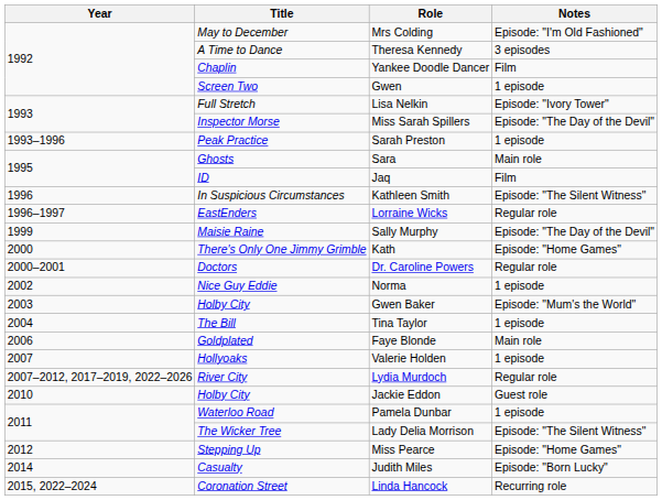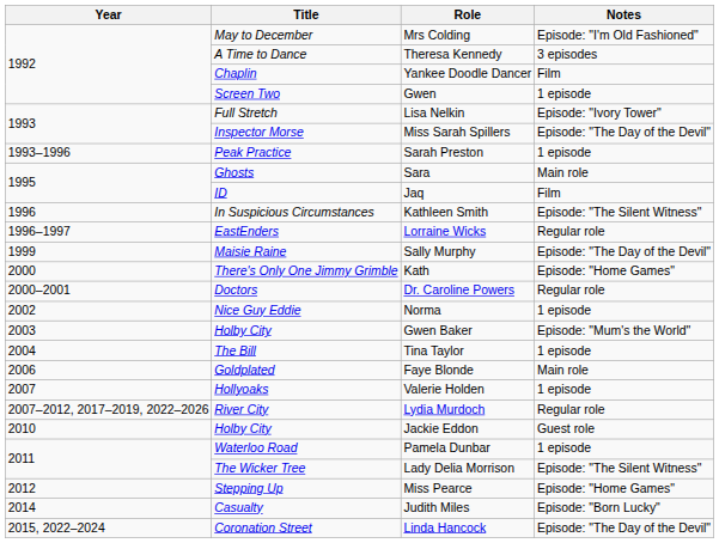 <table class="wikitable sortable">
 <tr>
 <th>Year</th>
 <th>Title</th>
 <th>Role</th>
 <th class="unsortable">Notes</th>
 </tr>
 <tr>
 <td rowspan="4">1992</td>
 <td><em>May to December</em></td>
 <td>Mrs Colding</td>
 <td>Episode: "I'm Old Fashioned"</td>
 </tr>
 <tr>
 <td><em>A Time to Dance</em></td>
 <td>Theresa Kennedy</td>
 <td>3 episodes</td>
 </tr>
 <tr>
 <td><em><a href='#'>Chaplin</a></em></td>
 <td>Yankee Doodle Dancer</td>
 <td>Film</td>
 </tr>
 <tr>
 <td><em><a href='#'>Screen Two</a></em></td>
 <td>Gwen</td>
 <td>1 episode</td>
 </tr>
 <tr>
 <td rowspan="2">1993</td>
 <td><em>Full Stretch</em></td>
 <td>Lisa Nelkin</td>
 <td>Episode: "Ivory Tower"</td>
 </tr>
 <tr>
 <td><em><a href='#'>Inspector Morse</a></em></td>
 <td>Miss Sarah Spillers</td>
 <td>Episode: "The Day of the Devil"</td>
 </tr>
 <tr>
 <td>1993–1996</td>
 <td><em><a href='#'>Peak Practice</a></em></td>
 <td>Sarah Preston</td>
 <td>1 episode</td>
 </tr>
 <tr>
 <td rowspan="2">1995</td>
 <td><a href='#'><em>Ghosts</em></a></td>
 <td>Sara</td>
 <td>Main role</td>
 </tr>
 <tr>
 <td><em><a href='#'>ID</a></em></td>
 <td>Jaq</td>
 <td>Film</td>
 </tr>
 <tr>
 <td>1996</td>
 <td><em>In Suspicious Circumstances</em></td>
 <td>Kathleen Smith</td>
 <td>Episode: "The Silent Witness"</td>
 </tr>
 <tr>
 <td>1996–1997</td>
 <td><em><a href='#'>EastEnders</a></em></td>
 <td><a href='#'>Lorraine Wicks</a></td>
 <td>Regular role</td>
 </tr>
 <tr>
 <td>1999</td>
 <td><em><a href='#'>Maisie Raine</a></em></td>
 <td>Sally Murphy</td>
 <td>Episode: "The Day of the Devil"</td>
 </tr>
 <tr>
 <td>2000</td>
 <td><em><a href='#'>There's Only One Jimmy Grimble</a></em></td>
 <td>Kath</td>
 <td>Episode: "Home Games"</td>
 </tr>
 <tr>
 <td>2000–2001</td>
 <td><em><a href='#'>Doctors</a></em></td>
 <td><a href='#'>Dr. Caroline Powers</a></td>
 <td>Regular role</td>
 </tr>
 <tr>
 <td>2002</td>
 <td><em><a href='#'>Nice Guy Eddie</a></em></td>
 <td>Norma</td>
 <td>1 episode</td>
 </tr>
 <tr>
 <td>2003</td>
 <td><em><a href='#'>Holby City</a></em></td>
 <td>Gwen Baker</td>
 <td>Episode: "Mum's the World"</td>
 </tr>
 <tr>
 <td>2004</td>
 <td><em><a href='#'>The Bill</a></em></td>
 <td>Tina Taylor</td>
 <td>1 episode</td>
 </tr>
 <tr>
 <td>2006</td>
 <td><em><a href='#'>Goldplated</a></em></td>
 <td>Faye Blonde</td>
 <td>Main role</td>
 </tr>
 <tr>
 <td>2007</td>
 <td><em><a href='#'>Hollyoaks</a></em></td>
 <td>Valerie Holden</td>
 <td>1 episode</td>
 </tr>
 <tr>
 <td>2007–2012, 2017–2019, 2022–2026</td>
 <td><em><a href='#'>River City</a></em></td>
 <td><a href='#'>Lydia Murdoch</a></td>
 <td>Regular role</td>
 </tr>
 <tr>
 <td>2010</td>
 <td><em><a href='#'>Holby City</a></em></td>
 <td>Jackie Eddon</td>
 <td>Guest role</td>
 </tr>
 <tr>
 <td rowspan="2">2011</td>
 <td><em><a href='#'>Waterloo Road</a></em></td>
 <td>Pamela Dunbar</td>
 <td>1 episode</td>
 </tr>
 <tr>
 <td><em><a href='#'>The Wicker Tree</a></em></td>
 <td>Lady Delia Morrison</td>
 <td>Episode: "The Silent Witness"</td>
 </tr>
 <tr>
 <td>2012</td>
 <td><em><a href='#'>Stepping Up</a></em></td>
 <td>Miss Pearce</td>
 <td>Episode: "Home Games"</td>
 </tr>
 <tr>
 <td>2014</td>
 <td><em><a href='#'>Casualty</a></em></td>
 <td>Judith Miles</td>
 <td>Episode: "Born Lucky"</td>
 </tr>
 <tr>
 <td>2015, 2022–2024</td>
 <td><em><a href='#'>Coronation Street</a></em></td>
 <td><a href='#'>Linda Hancock</a></td>
-<td>Recurring role</td>
+<td>Episode: "The Day of the Devil"</td>
 </tr>
 </table>
